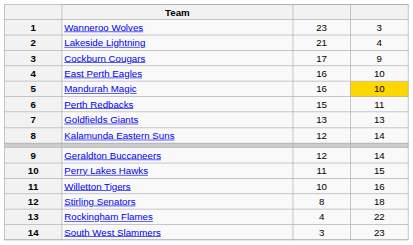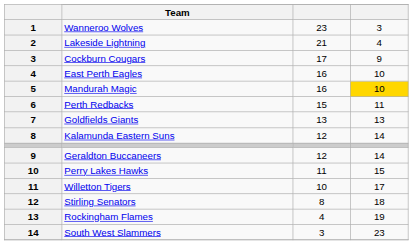 <table class="wikitable" width="50%" style="font-size:95%; text-align:center">
 <tr>
 <th width="5%" rowspan=2></th>
 </tr>
 <tr>
 <th width="20%">Team</th>
 <th width="5%"></th>
 <th width="5%"></th>
 </tr>
 <tr>
 <th>1</th>
 <td align=left><a href='#'>Wanneroo Wolves</a></td>
 <td>23</td>
 <td>3</td>
 </tr>
 <tr>
 <th>2</th>
 <td align=left><a href='#'>Lakeside Lightning</a></td>
 <td>21</td>
 <td>4</td>
 </tr>
 <tr>
 <th>3</th>
 <td align=left><a href='#'>Cockburn Cougars</a></td>
 <td>17</td>
 <td>9</td>
 </tr>
 <tr>
 <th>4</th>
 <td align=left><a href='#'>East Perth Eagles</a></td>
 <td>16</td>
 <td>10</td>
 </tr>
 <tr>
 <th>5</th>
 <td align=left><a href='#'>Mandurah Magic</a></td>
 <td>16</td>
 <td style="background: gold;">10</td>
 </tr>
 <tr>
 <th>6</th>
 <td align=left><a href='#'>Perth Redbacks</a></td>
 <td>15</td>
 <td>11</td>
 </tr>
 <tr>
 <th>7</th>
 <td align=left><a href='#'>Goldfields Giants</a></td>
 <td>13</td>
 <td>13</td>
 </tr>
 <tr>
 <th>8</th>
 <td align=left><a href='#'>Kalamunda Eastern Suns</a></td>
 <td>12</td>
 <td>14</td>
 </tr>
 <tr bgcolor="#cccccc">
 <td></td>
 <td></td>
 <td></td>
 <td></td>
 </tr>
 <tr>
 <th>9</th>
 <td align=left><a href='#'>Geraldton Buccaneers</a></td>
 <td>12</td>
 <td>14</td>
 </tr>
 <tr>
 <th>10</th>
 <td align=left><a href='#'>Perry Lakes Hawks</a></td>
 <td>11</td>
 <td>15</td>
 </tr>
 <tr>
 <th>11</th>
 <td align=left><a href='#'>Willetton Tigers</a></td>
 <td>10</td>
-<td>16</td>
+<td>17</td>
 </tr>
 <tr>
 <th>12</th>
 <td align=left><a href='#'>Stirling Senators</a></td>
 <td>8</td>
 <td>18</td>
 </tr>
 <tr>
 <th>13</th>
 <td align=left><a href='#'>Rockingham Flames</a></td>
 <td>4</td>
-<td>22</td>
+<td>19</td>
 </tr>
 <tr>
 <th>14</th>
 <td align=left><a href='#'>South West Slammers</a></td>
 <td>3</td>
 <td>23</td>
 </tr>
 <tr>
 </tr>
 </table>
